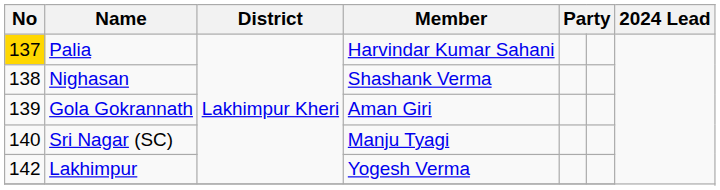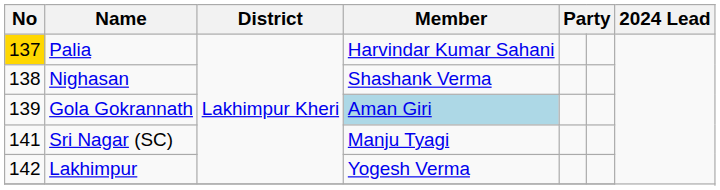 <table class="wikitable sortable">
 <tr>
 <th>No</th>
 <th>Name</th>
 <th>District</th>
 <th>Member</th>
 <th colspan="2">Party</th>
 <th colspan="2">2024 Lead</th>
 </tr>
 <tr>
 <td style="background: gold;">137</td>
 <td><a href='#'>Palia</a></td>
 <td rowspan="5"><a href='#'>Lakhimpur Kheri</a></td>
 <td><a href='#'>Harvindar Kumar Sahani</a></td>
 <td></td>
 <td></td>
 </tr>
 <tr>
 <td>138</td>
 <td><a href='#'>Nighasan</a></td>
 <td><a href='#'>Shashank Verma</a></td>
 <td></td>
 <td></td>
 </tr>
 <tr>
 <td>139</td>
 <td><a href='#'>Gola Gokrannath</a></td>
-<td><a href='#'>Aman Giri</a></td>
+<td style="background: lightblue;"><a href='#'>Aman Giri</a></td>
 <td></td>
 <td></td>
 </tr>
 <tr>
-<td>140</td>
+<td>141</td>
 <td><a href='#'>Sri Nagar</a> (SC)</td>
 <td><a href='#'>Manju Tyagi</a></td>
 <td></td>
 <td></td>
 </tr>
 <tr>
 <td>142</td>
 <td><a href='#'>Lakhimpur</a></td>
 <td><a href='#'>Yogesh Verma</a></td>
 <td></td>
 <td></td>
 </tr>
 <tr>
 </tr>
 </table>
